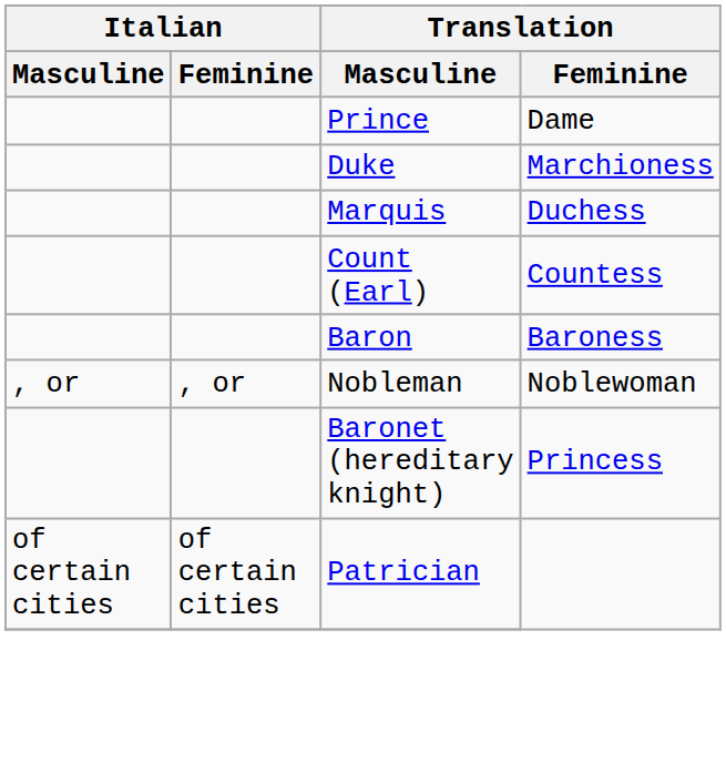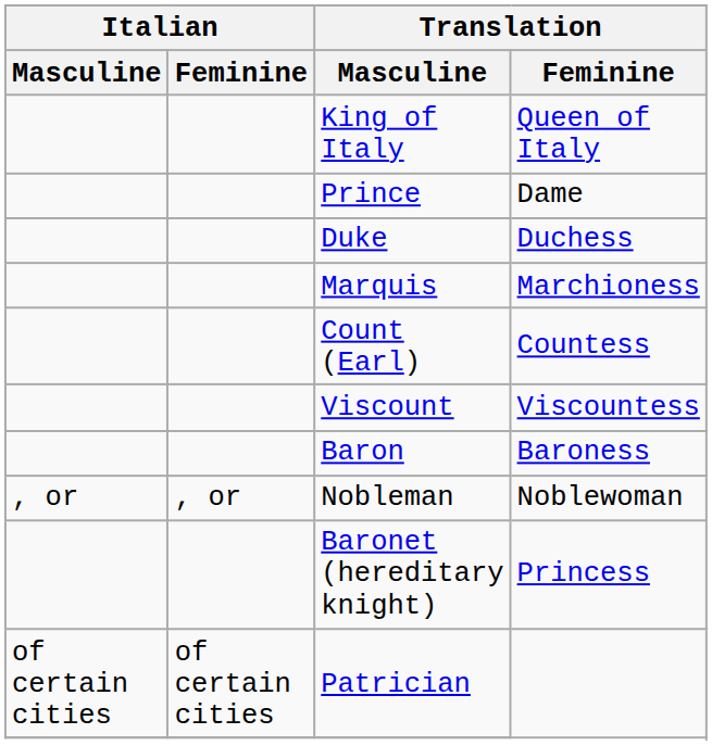 <table class="wikitable" style="text-align:left;">
 <tr>
 <th colspan=2>Italian</th>
 <th colspan=2>Translation</th>
 </tr>
 <tr>
 <th scope="col" width="25">Masculine</th>
 <th scope="col" width="25">Feminine</th>
 <th scope="col" width="25">Masculine</th>
 <th scope="col" width="25">Feminine</th>
 </tr>
 <tr>
 <td></td>
 <td></td>
+<td><a href='#'>King of Italy</a></td>
+<td><a href='#'>Queen of Italy</a></td>
+</tr>
+<tr>
+<td></td>
+<td></td>
 <td><a href='#'>Prince</a></td>
 <td>Dame</td>
 </tr>
 <tr>
 <td></td>
 <td></td>
 <td><a href='#'>Duke</a></td>
-<td><a href='#'>Marchioness</a></td>
+<td><a href='#'>Duchess</a></td>
 </tr>
 <tr>
 <td></td>
 <td></td>
 <td><a href='#'>Marquis</a></td>
-<td><a href='#'>Duchess</a></td>
+<td><a href='#'>Marchioness</a></td>
 </tr>
 <tr>
 <td></td>
 <td></td>
 <td><a href='#'>Count</a> (<a href='#'>Earl</a>)</td>
 <td><a href='#'>Countess</a></td>
+</tr>
+<tr>
+<td></td>
+<td></td>
+<td><a href='#'>Viscount</a></td>
+<td><a href='#'>Viscountess</a></td>
 </tr>
 <tr>
 <td></td>
 <td></td>
 <td><a href='#'>Baron</a></td>
 <td><a href='#'>Baroness</a></td>
 </tr>
 <tr>
 <td>, or </td>
 <td>, or </td>
 <td>Nobleman</td>
 <td>Noblewoman</td>
 </tr>
 <tr>
 <td></td>
 <td></td>
 <td><a href='#'>Baronet</a> (hereditary knight)</td>
 <td><a href='#'>Princess</a></td>
 </tr>
 <tr>
 <td> of certain cities</td>
 <td> of certain cities</td>
 <td><a href='#'>Patrician</a></td>
 </tr>
 <tr>
 </tr>
 </table>
